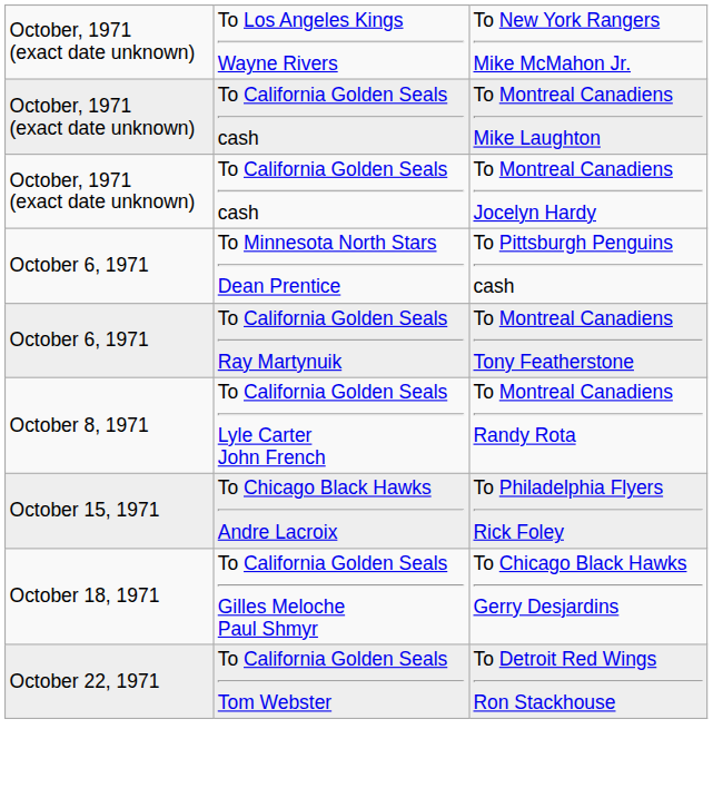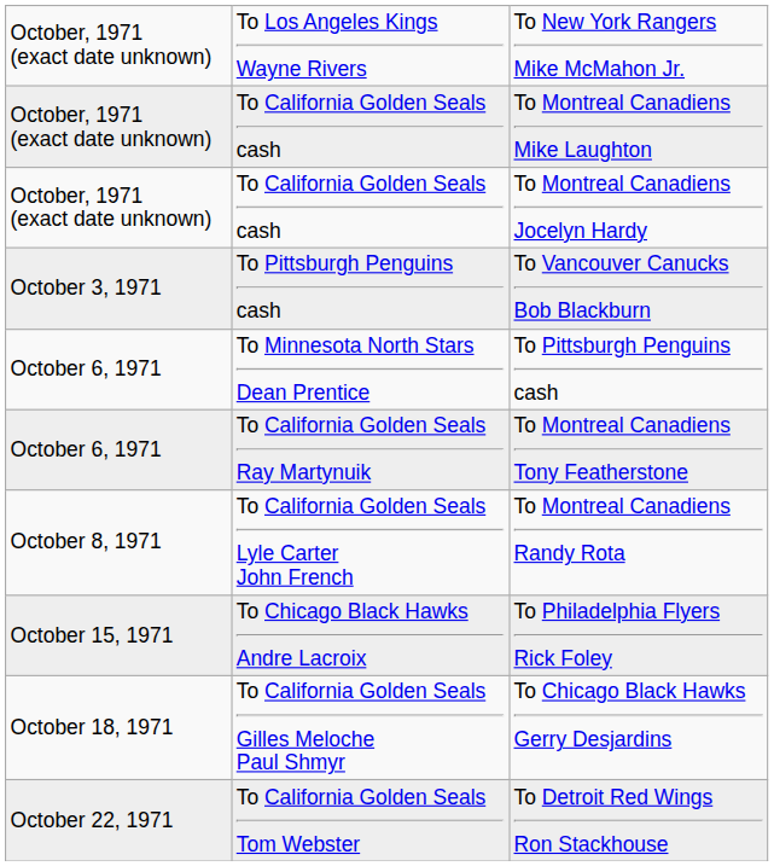 <table class="wikitable" style="border:1px solid #999; width:580px;">
 <tr>
 <td>October, 1971<br>(exact date unknown)</td>
 <td valign="top">To <a href='#'>Los Angeles Kings</a><hr><a href='#'>Wayne Rivers</a></td>
 <td valign="top">To <a href='#'>New York Rangers</a><hr><a href='#'>Mike McMahon Jr.</a></td>
 </tr>
 <tr bgcolor="#eeeeee">
 <td>October, 1971<br>(exact date unknown)</td>
 <td valign="top">To <a href='#'>California Golden Seals</a><hr>cash</td>
 <td valign="top">To <a href='#'>Montreal Canadiens</a><hr><a href='#'>Mike Laughton</a></td>
 </tr>
 <tr>
 <td>October, 1971<br>(exact date unknown)</td>
 <td valign="top">To <a href='#'>California Golden Seals</a><hr>cash</td>
 <td valign="top">To <a href='#'>Montreal Canadiens</a><hr><a href='#'>Jocelyn Hardy</a></td>
+</tr>
+<tr bgcolor="#eeeeee">
+<td>October 3, 1971</td>
+<td valign="top">To <a href='#'>Pittsburgh Penguins</a><hr>cash</td>
+<td valign="top">To <a href='#'>Vancouver Canucks</a><hr><a href='#'>Bob Blackburn</a></td>
 </tr>
 <tr>
 <td>October 6, 1971</td>
 <td valign="top">To <a href='#'>Minnesota North Stars</a><hr><a href='#'>Dean Prentice</a></td>
 <td valign="top">To <a href='#'>Pittsburgh Penguins</a><hr>cash</td>
 </tr>
 <tr bgcolor="#eeeeee">
 <td>October 6, 1971</td>
 <td valign="top">To <a href='#'>California Golden Seals</a><hr><a href='#'>Ray Martynuik</a></td>
 <td valign="top">To <a href='#'>Montreal Canadiens</a><hr><a href='#'>Tony Featherstone</a></td>
 </tr>
 <tr>
 <td>October 8, 1971</td>
 <td valign="top">To <a href='#'>California Golden Seals</a><hr><a href='#'>Lyle Carter</a><br><a href='#'>John French</a></td>
 <td valign="top">To <a href='#'>Montreal Canadiens</a><hr><a href='#'>Randy Rota</a></td>
 </tr>
 <tr bgcolor="#eeeeee">
 <td>October 15, 1971</td>
 <td valign="top">To <a href='#'>Chicago Black Hawks</a><hr><a href='#'>Andre Lacroix</a></td>
 <td valign="top">To <a href='#'>Philadelphia Flyers</a><hr><a href='#'>Rick Foley</a></td>
 </tr>
 <tr>
 <td>October 18, 1971</td>
 <td valign="top">To <a href='#'>California Golden Seals</a><hr><a href='#'>Gilles Meloche</a><br><a href='#'>Paul Shmyr</a></td>
 <td valign="top">To <a href='#'>Chicago Black Hawks</a><hr><a href='#'>Gerry Desjardins</a></td>
 </tr>
 <tr bgcolor="#eeeeee">
 <td>October 22, 1971</td>
 <td valign="top">To <a href='#'>California Golden Seals</a><hr><a href='#'>Tom Webster</a></td>
 <td valign="top">To <a href='#'>Detroit Red Wings</a><hr><a href='#'>Ron Stackhouse</a></td>
 </tr>
 </table>
